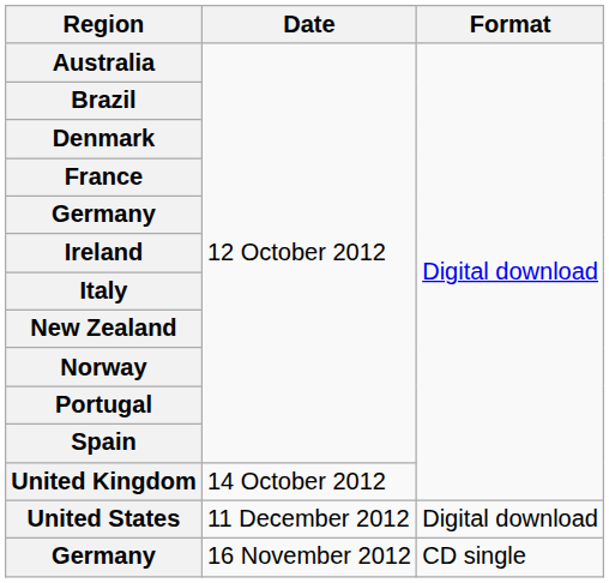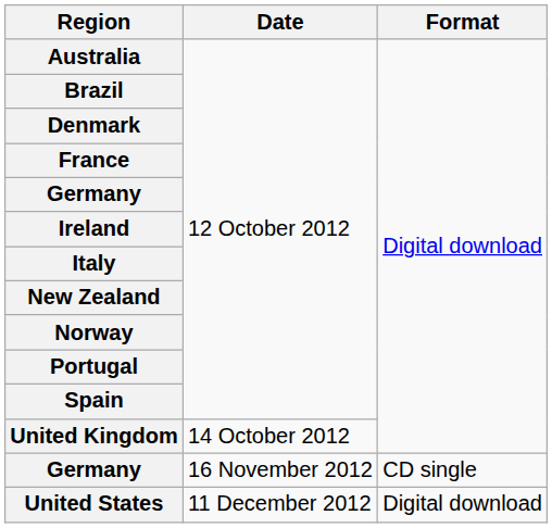 <table class="wikitable plainrowheaders">
 <tr>
 <th scope="col">Region</th>
 <th scope="col">Date</th>
 <th scope="col">Format</th>
 </tr>
 <tr>
 <th scope="row">Australia</th>
 <td rowspan="11">12 October 2012</td>
 <td rowspan="12"><a href='#'>Digital download</a></td>
 </tr>
 <tr>
 <th scope="row">Brazil</th>
 </tr>
 <tr>
 <th scope="row">Denmark</th>
 </tr>
 <tr>
 <th scope="row">France</th>
 </tr>
 <tr>
 <th scope="row">Germany</th>
 </tr>
 <tr>
 <th scope="row">Ireland</th>
 </tr>
 <tr>
 <th scope="row">Italy</th>
 </tr>
 <tr>
 <th scope="row">New Zealand</th>
 </tr>
 <tr>
 <th scope="row">Norway</th>
 </tr>
 <tr>
 <th scope="row">Portugal</th>
 </tr>
 <tr>
 <th scope="row">Spain</th>
 </tr>
 <tr>
 <th scope="row">United Kingdom</th>
 <td>14 October 2012</td>
 </tr>
 <tr>
+<th scope="row">Germany</th>
+<td>16 November 2012</td>
+<td>CD single</td>
+</tr>
+<tr>
 <th scope="row">United States</th>
 <td>11 December 2012</td>
 <td>Digital download</td>
 </tr>
-<tr>
-<th scope="row">Germany</th>
-<td>16 November 2012</td>
-<td>CD single</td>
-</tr>
 </table>
